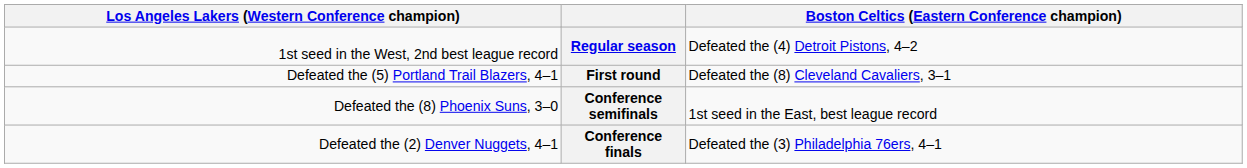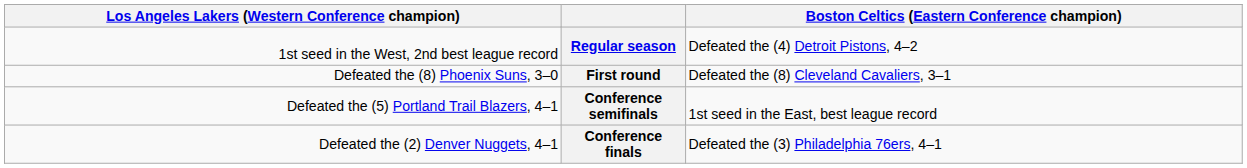 <table style="width:100%; font-size:90%" class="wikitable">
 <tr valign=top>
 <th colspan="2" style="width:45%;"><a href='#'>Los Angeles Lakers</a> (<a href='#'>Western Conference</a> champion)</th>
 <th></th>
 <th colspan="2" style="width:45%;"><a href='#'>Boston Celtics</a> (<a href='#'>Eastern Conference</a> champion)</th>
 </tr>
 <tr>
 <td align=right><br>1st seed in the West, 2nd best league record</td>
 <th colspan=2><a href='#'>Regular season</a></th>
 <td>Defeated the (4) <a href='#'>Detroit Pistons</a>, 4–2</td>
 </tr>
 <tr>
-<td align=right>Defeated the (5) <a href='#'>Portland Trail Blazers</a>, 4–1</td>
+<td align=right>Defeated the (8) <a href='#'>Phoenix Suns</a>, 3–0</td>
 <th colspan=2>First round</th>
 <td>Defeated the (8) <a href='#'>Cleveland Cavaliers</a>, 3–1</td>
 </tr>
 <tr>
-<td align=right>Defeated the (8) <a href='#'>Phoenix Suns</a>, 3–0</td>
+<td align=right>Defeated the (5) <a href='#'>Portland Trail Blazers</a>, 4–1</td>
 <th colspan=2>Conference semifinals</th>
 <td><br>1st seed in the East, best league record</td>
 </tr>
 <tr>
 <td align=right>Defeated the (2) <a href='#'>Denver Nuggets</a>, 4–1</td>
 <th colspan=2>Conference finals</th>
 <td>Defeated the (3) <a href='#'>Philadelphia 76ers</a>, 4–1</td>
 </tr>
 </table>
